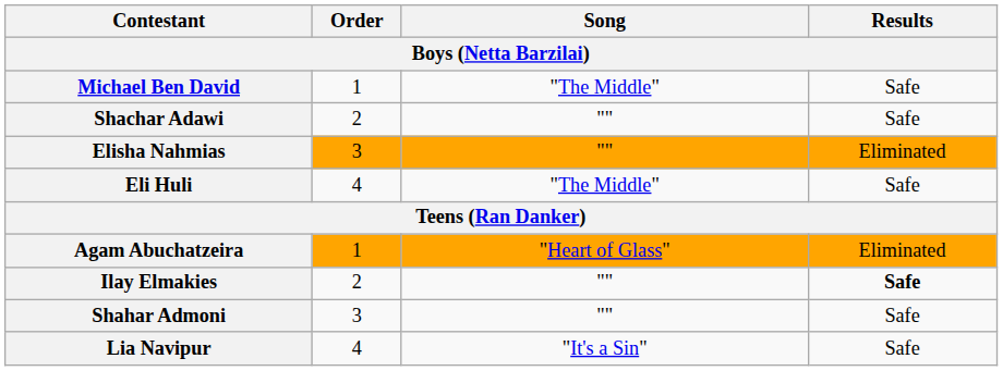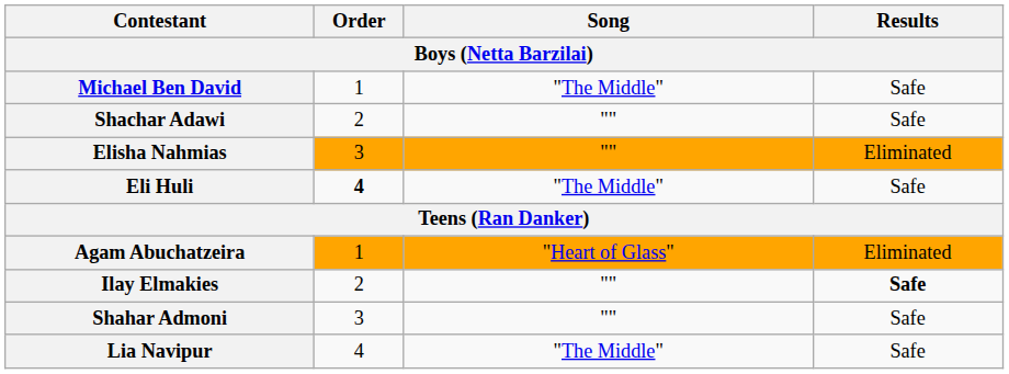 <table class="wikitable" style="text-align:center; font-size:85%">
 <tr>
 <th style="width:15em" scope="col">Contestant</th>
 <th style="width:4em" scope="col">Order</th>
 <th style="width:20em" scope="col">Song</th>
 <th style="width:9em" scope="col">Results</th>
 </tr>
 <tr>
 <th colspan="4">Boys (<a href='#'>Netta Barzilai</a>)</th>
 </tr>
 <tr>
 <th scope="row"><a href='#'>Michael Ben David</a></th>
 <td>1</td>
 <td>"<a href='#'>The Middle</a>"</td>
 <td>Safe</td>
 </tr>
 <tr>
 <th scope="row">Shachar Adawi</th>
 <td>2</td>
 <td>""</td>
 <td>Safe</td>
 </tr>
 <tr>
 <th scope="row">Elisha Nahmias</th>
 <td style="background:orange;">3</td>
 <td style="background:orange;">""</td>
 <td style="background:orange;">Eliminated</td>
 </tr>
 <tr>
 <th scope="row">Eli Huli</th>
-<td>4</td>
+<td><strong>4</strong></td>
 <td>"<a href='#'>The Middle</a>"</td>
 <td>Safe</td>
 </tr>
 <tr>
 <th colspan="4">Teens (<a href='#'>Ran Danker</a>)</th>
 </tr>
 <tr>
 <th scope="row">Agam Abuchatzeira</th>
 <td style="background:orange;">1</td>
 <td style="background:orange;">"<a href='#'>Heart of Glass</a>"</td>
 <td style="background:orange;">Eliminated</td>
 </tr>
 <tr>
 <th scope="row">Ilay Elmakies</th>
 <td>2</td>
 <td>""</td>
 <td><strong>Safe</strong></td>
 </tr>
 <tr>
 <th scope="row">Shahar Admoni</th>
 <td>3</td>
 <td>""</td>
 <td>Safe</td>
 </tr>
 <tr>
 <th scope="row">Lia Navipur</th>
 <td>4</td>
-<td>"<a href='#'>It's a Sin</a>"</td>
+<td>"<a href='#'>The Middle</a>"</td>
 <td>Safe</td>
 </tr>
 </table>
